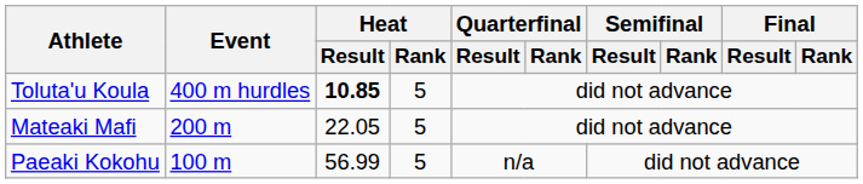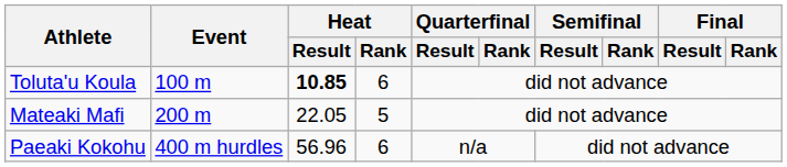 <table class="wikitable" style="font-size:90%">
 <tr>
 <th rowspan="2">Athlete</th>
 <th rowspan="2">Event</th>
 <th colspan="2">Heat</th>
 <th colspan="2">Quarterfinal</th>
 <th colspan="2">Semifinal</th>
 <th colspan="2">Final</th>
 </tr>
 <tr style="font-size:95%">
 <th>Result</th>
 <th>Rank</th>
 <th>Result</th>
 <th>Rank</th>
 <th>Result</th>
 <th>Rank</th>
 <th>Result</th>
 <th>Rank</th>
 </tr>
 <tr align=center>
 <td align=left><a href='#'>Toluta'u Koula</a></td>
-<td align=left><a href='#'>400 m hurdles</a></td>
+<td align=left><a href='#'>100 m</a></td>
 <td><strong>10.85</strong></td>
-<td>5</td>
+<td>6</td>
 <td colspan=6>did not advance</td>
 </tr>
 <tr align=center>
 <td align=left><a href='#'>Mateaki Mafi</a></td>
 <td align=left><a href='#'>200 m</a></td>
 <td>22.05</td>
 <td>5</td>
 <td colspan=6>did not advance</td>
 </tr>
 <tr align=center>
 <td align=left><a href='#'>Paeaki Kokohu</a></td>
-<td align=left><a href='#'>100 m</a></td>
-<td>56.99</td>
-<td>5</td>
+<td align=left><a href='#'>400 m hurdles</a></td>
+<td>56.96</td>
+<td>6</td>
 <td colspan=2>n/a</td>
 <td colspan=4>did not advance</td>
 </tr>
 </table>
